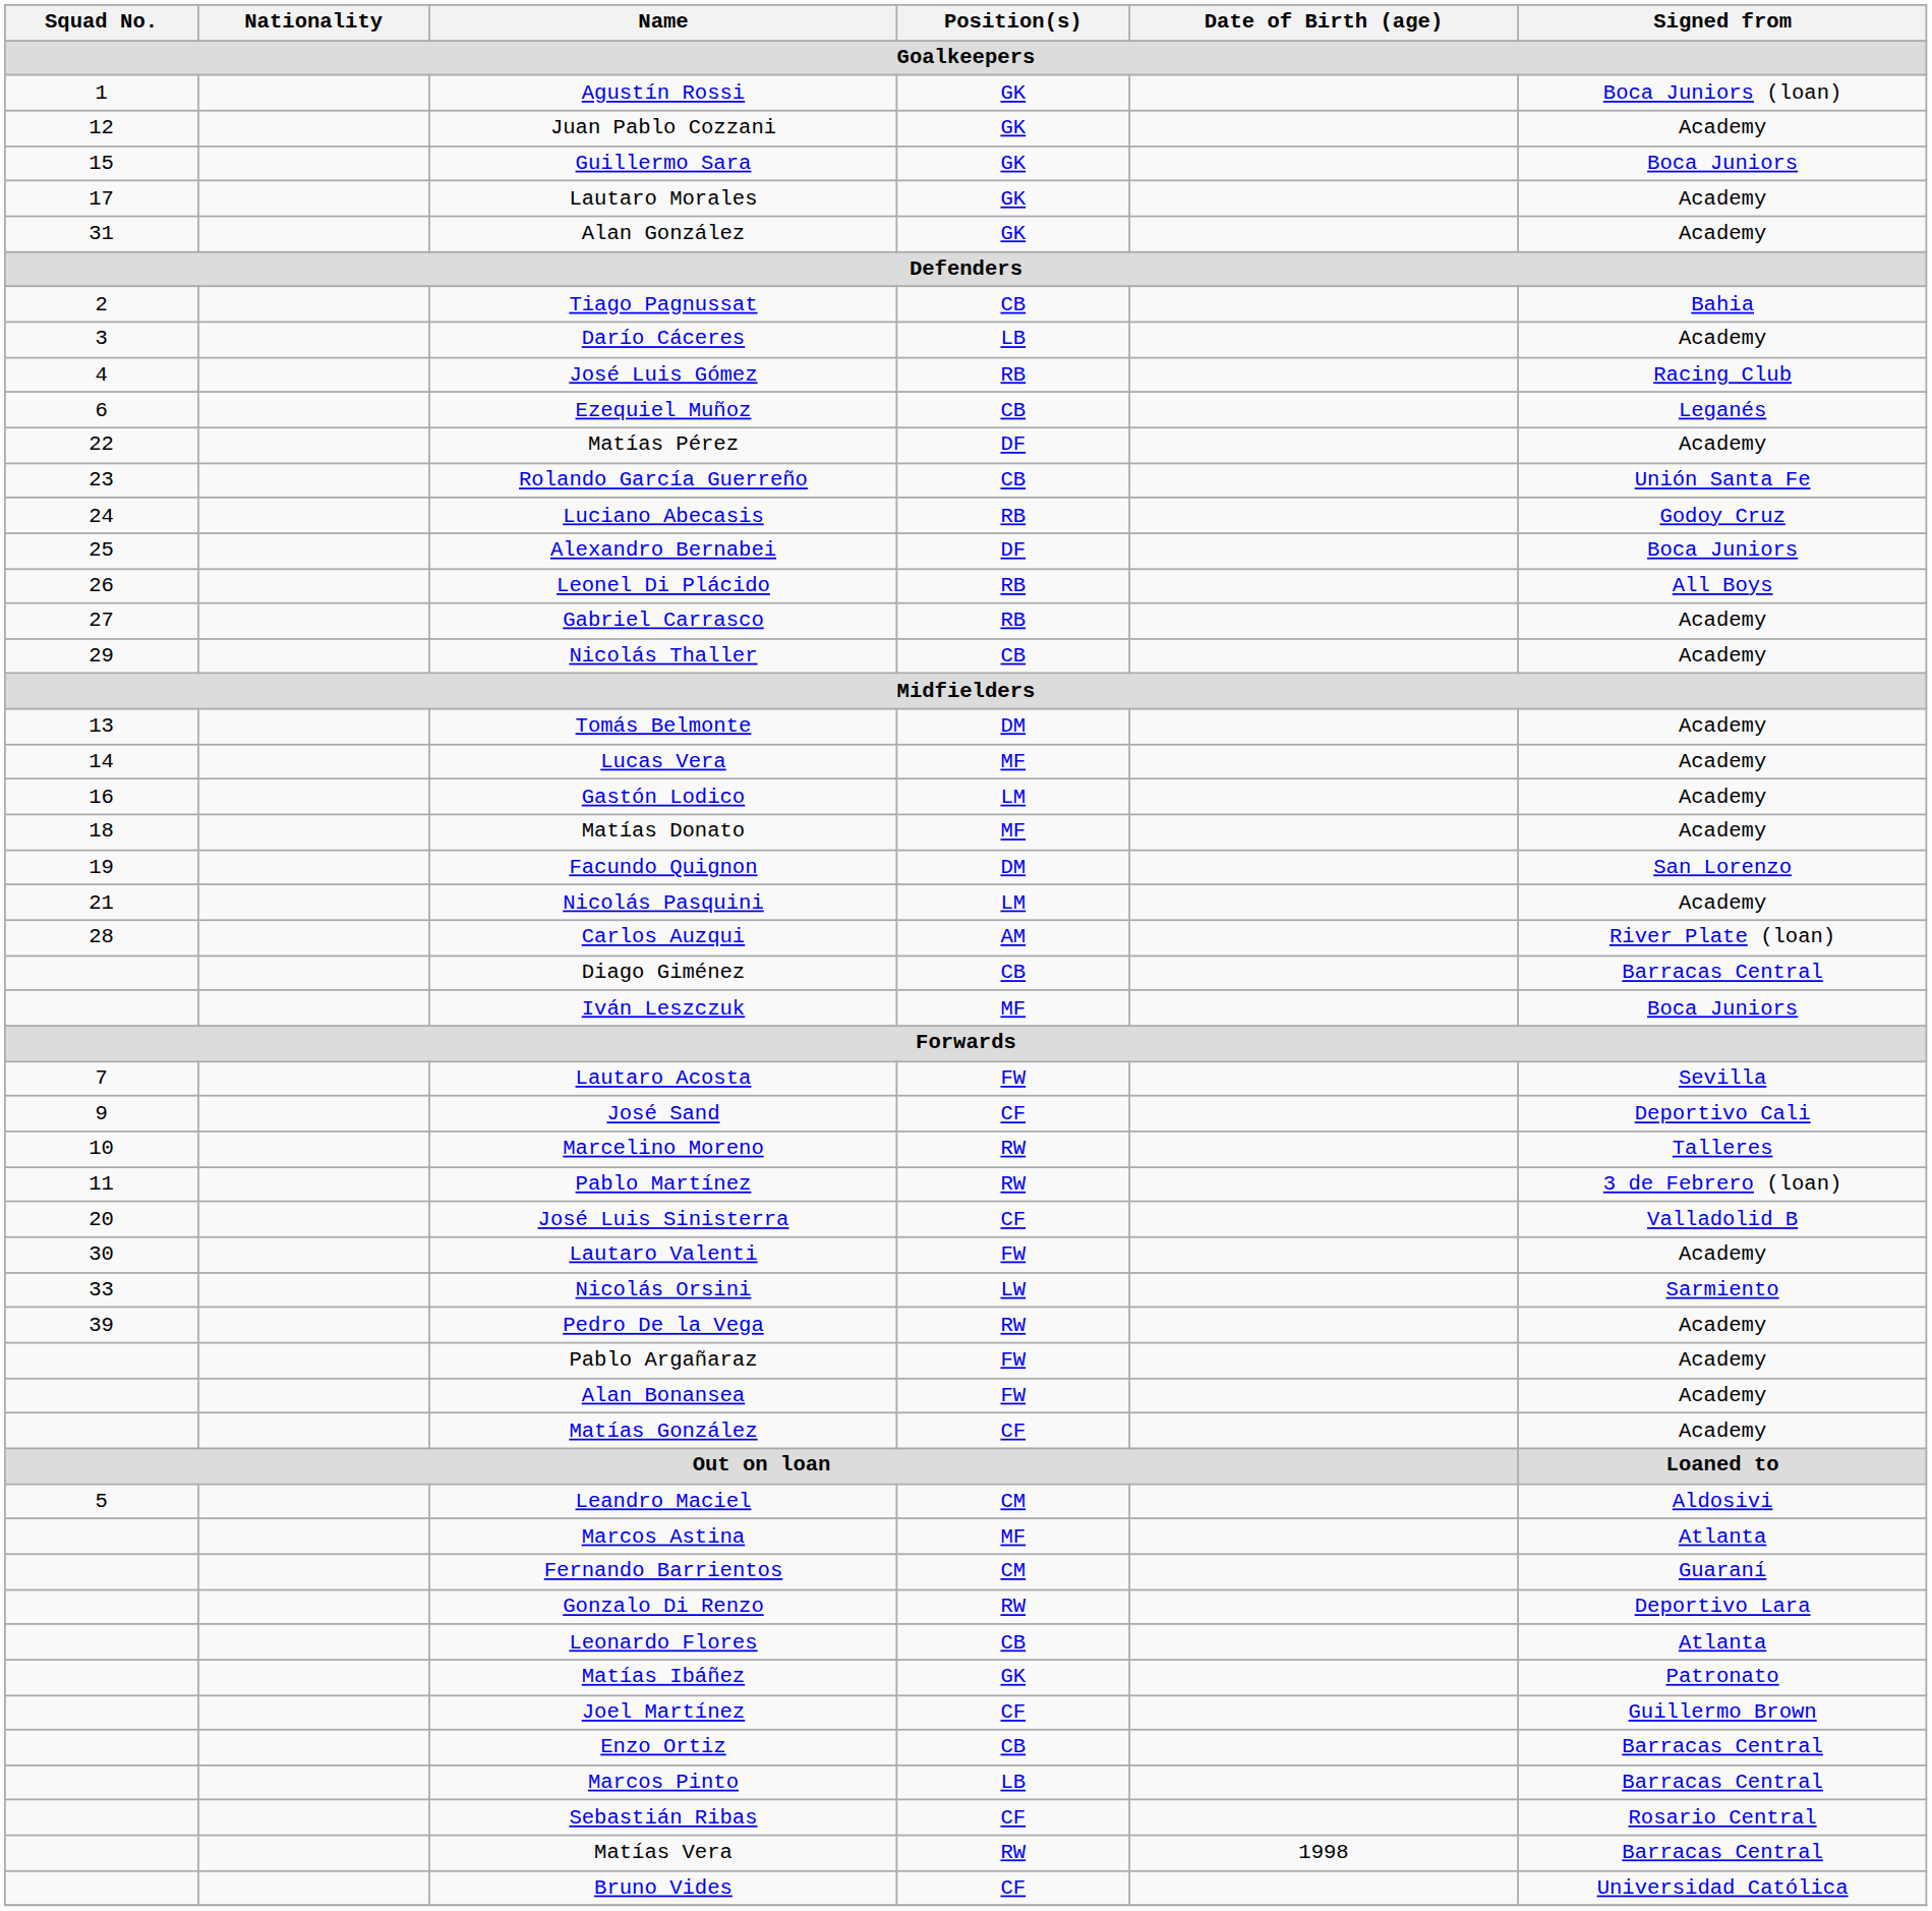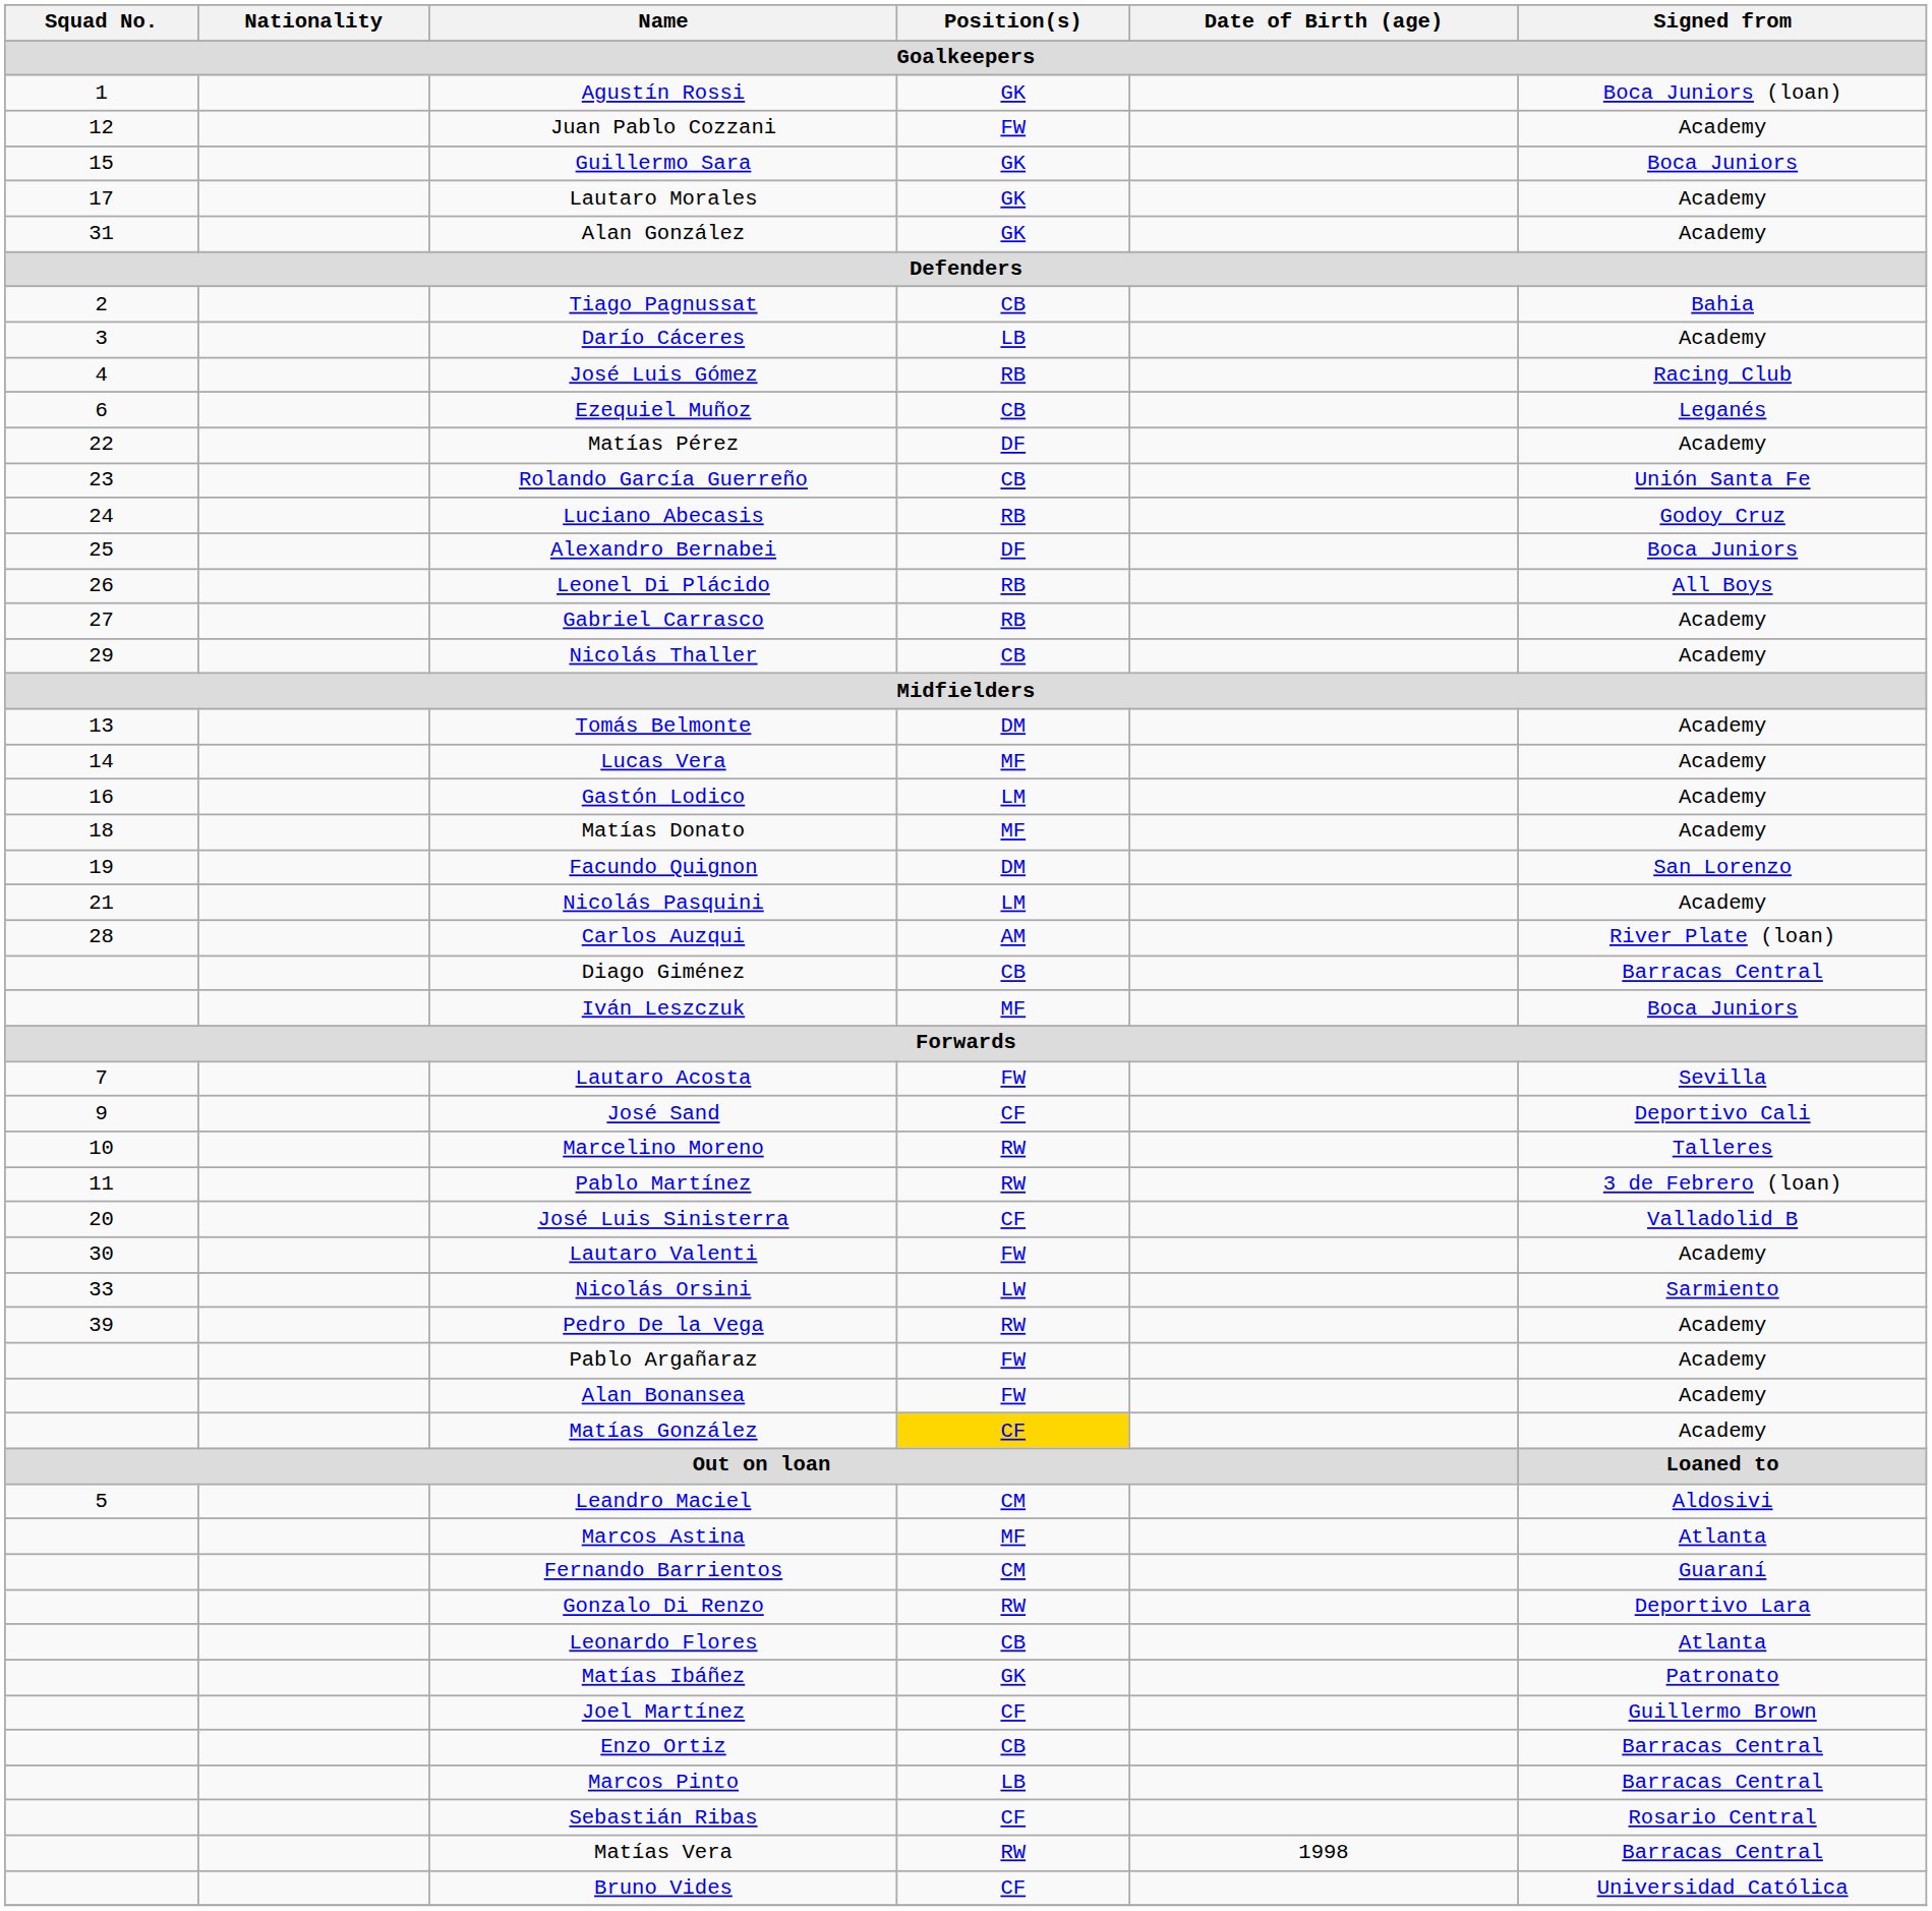 <table class="wikitable sortable" style="text-align:center; font-size:90%; width:85%;">
 <tr>
 <th style="background:#; color:; text-align:center;">Squad No.</th>
 <th style="background:#; color:; text-align:center;">Nationality</th>
 <th style="background:#; color:; text-align:center;">Name</th>
 <th style="background:#; color:; text-align:center;">Position(s)</th>
 <th style="background:#; color:; text-align:center;">Date of Birth (age)</th>
 <th style="background:#; color:; text-align:center;">Signed from</th>
 </tr>
 <tr>
 <th colspan="6" style="background:#dcdcdc; text-align:center;">Goalkeepers</th>
 </tr>
 <tr>
 <td>1</td>
 <td></td>
 <td><a href='#'>Agustín Rossi</a></td>
 <td><a href='#'>GK</a></td>
 <td></td>
 <td> <a href='#'>Boca Juniors</a> (loan)</td>
 </tr>
 <tr>
 <td>12</td>
 <td></td>
 <td>Juan Pablo Cozzani</td>
-<td><a href='#'>GK</a></td>
+<td><a href='#'>FW</a></td>
 <td></td>
 <td>Academy</td>
 </tr>
 <tr>
 <td>15</td>
 <td></td>
 <td><a href='#'>Guillermo Sara</a></td>
 <td><a href='#'>GK</a></td>
 <td></td>
 <td> <a href='#'>Boca Juniors</a></td>
 </tr>
 <tr>
 <td>17</td>
 <td></td>
 <td>Lautaro Morales</td>
 <td><a href='#'>GK</a></td>
 <td></td>
 <td>Academy</td>
 </tr>
 <tr>
 <td>31</td>
 <td></td>
 <td>Alan González</td>
 <td><a href='#'>GK</a></td>
 <td></td>
 <td>Academy</td>
 </tr>
 <tr>
 <th colspan="7" style="background:#dcdcdc; text-align:center;">Defenders</th>
 </tr>
 <tr>
 <td>2</td>
 <td></td>
 <td><a href='#'>Tiago Pagnussat</a></td>
 <td><a href='#'>CB</a></td>
 <td></td>
 <td> <a href='#'>Bahia</a></td>
 </tr>
 <tr>
 <td>3</td>
 <td></td>
 <td><a href='#'>Darío Cáceres</a></td>
 <td><a href='#'>LB</a></td>
 <td></td>
 <td>Academy</td>
 </tr>
 <tr>
 <td>4</td>
 <td></td>
 <td><a href='#'>José Luis Gómez</a></td>
 <td><a href='#'>RB</a></td>
 <td></td>
 <td> <a href='#'>Racing Club</a></td>
 </tr>
 <tr>
 <td>6</td>
 <td></td>
 <td><a href='#'>Ezequiel Muñoz</a></td>
 <td><a href='#'>CB</a></td>
 <td></td>
 <td> <a href='#'>Leganés</a></td>
 </tr>
 <tr>
 <td>22</td>
 <td></td>
 <td>Matías Pérez</td>
 <td><a href='#'>DF</a></td>
 <td></td>
 <td>Academy</td>
 </tr>
 <tr>
 <td>23</td>
 <td></td>
 <td><a href='#'>Rolando García Guerreño</a></td>
 <td><a href='#'>CB</a></td>
 <td></td>
 <td> <a href='#'>Unión Santa Fe</a></td>
 </tr>
 <tr>
 <td>24</td>
 <td></td>
 <td><a href='#'>Luciano Abecasis</a></td>
 <td><a href='#'>RB</a></td>
 <td></td>
 <td> <a href='#'>Godoy Cruz</a></td>
 </tr>
 <tr>
 <td>25</td>
 <td></td>
 <td><a href='#'>Alexandro Bernabei</a></td>
 <td><a href='#'>DF</a></td>
 <td></td>
 <td> <a href='#'>Boca Juniors</a></td>
 </tr>
 <tr>
 <td>26</td>
 <td></td>
 <td><a href='#'>Leonel Di Plácido</a></td>
 <td><a href='#'>RB</a></td>
 <td></td>
 <td> <a href='#'>All Boys</a></td>
 </tr>
 <tr>
 <td>27</td>
 <td></td>
 <td><a href='#'>Gabriel Carrasco</a></td>
 <td><a href='#'>RB</a></td>
 <td></td>
 <td>Academy</td>
 </tr>
 <tr>
 <td>29</td>
 <td></td>
 <td><a href='#'>Nicolás Thaller</a></td>
 <td><a href='#'>CB</a></td>
 <td></td>
 <td>Academy</td>
 </tr>
 <tr>
 <th colspan="7" style="background:#dcdcdc; text-align:center;">Midfielders</th>
 </tr>
 <tr>
 <td>13</td>
 <td></td>
 <td><a href='#'>Tomás Belmonte</a></td>
 <td><a href='#'>DM</a></td>
 <td></td>
 <td>Academy</td>
 </tr>
 <tr>
 <td>14</td>
 <td></td>
 <td><a href='#'>Lucas Vera</a></td>
 <td><a href='#'>MF</a></td>
 <td></td>
 <td>Academy</td>
 </tr>
 <tr>
 <td>16</td>
 <td></td>
 <td><a href='#'>Gastón Lodico</a></td>
 <td><a href='#'>LM</a></td>
 <td></td>
 <td>Academy</td>
 </tr>
 <tr>
 <td>18</td>
 <td></td>
 <td>Matías Donato</td>
 <td><a href='#'>MF</a></td>
 <td></td>
 <td>Academy</td>
 </tr>
 <tr>
 <td>19</td>
 <td></td>
 <td><a href='#'>Facundo Quignon</a></td>
 <td><a href='#'>DM</a></td>
 <td></td>
 <td> <a href='#'>San Lorenzo</a></td>
 </tr>
 <tr>
 <td>21</td>
 <td></td>
 <td><a href='#'>Nicolás Pasquini</a></td>
 <td><a href='#'>LM</a></td>
 <td></td>
 <td>Academy</td>
 </tr>
 <tr>
 <td>28</td>
 <td></td>
 <td><a href='#'>Carlos Auzqui</a></td>
 <td><a href='#'>AM</a></td>
 <td></td>
 <td> <a href='#'>River Plate</a> (loan)</td>
 </tr>
 <tr>
 <td></td>
 <td></td>
 <td>Diago Giménez</td>
 <td><a href='#'>CB</a></td>
 <td></td>
 <td> <a href='#'>Barracas Central</a></td>
 </tr>
 <tr>
 <td></td>
 <td></td>
 <td><a href='#'>Iván Leszczuk</a></td>
 <td><a href='#'>MF</a></td>
 <td></td>
 <td> <a href='#'>Boca Juniors</a></td>
 </tr>
 <tr>
 <th colspan="7" style="background:#dcdcdc; text-align:center;">Forwards</th>
 </tr>
 <tr>
 <td>7</td>
 <td></td>
 <td><a href='#'>Lautaro Acosta</a></td>
 <td><a href='#'>FW</a></td>
 <td></td>
 <td> <a href='#'>Sevilla</a></td>
 </tr>
 <tr>
 <td>9</td>
 <td></td>
 <td><a href='#'>José Sand</a></td>
 <td><a href='#'>CF</a></td>
 <td></td>
 <td> <a href='#'>Deportivo Cali</a></td>
 </tr>
 <tr>
 <td>10</td>
 <td></td>
 <td><a href='#'>Marcelino Moreno</a></td>
 <td><a href='#'>RW</a></td>
 <td></td>
 <td> <a href='#'>Talleres</a></td>
 </tr>
 <tr>
 <td>11</td>
 <td></td>
 <td><a href='#'>Pablo Martínez</a></td>
 <td><a href='#'>RW</a></td>
 <td></td>
 <td> <a href='#'>3 de Febrero</a> (loan)</td>
 </tr>
 <tr>
 <td>20</td>
 <td></td>
 <td><a href='#'>José Luis Sinisterra</a></td>
 <td><a href='#'>CF</a></td>
 <td></td>
 <td> <a href='#'>Valladolid B</a></td>
 </tr>
 <tr>
 <td>30</td>
 <td></td>
 <td><a href='#'>Lautaro Valenti</a></td>
 <td><a href='#'>FW</a></td>
 <td></td>
 <td>Academy</td>
 </tr>
 <tr>
 <td>33</td>
 <td></td>
 <td><a href='#'>Nicolás Orsini</a></td>
 <td><a href='#'>LW</a></td>
 <td></td>
 <td> <a href='#'>Sarmiento</a></td>
 </tr>
 <tr>
 <td>39</td>
 <td></td>
 <td><a href='#'>Pedro De la Vega</a></td>
 <td><a href='#'>RW</a></td>
 <td></td>
 <td>Academy</td>
 </tr>
 <tr>
 <td></td>
 <td></td>
 <td>Pablo Argañaraz</td>
 <td><a href='#'>FW</a></td>
 <td></td>
 <td>Academy</td>
 </tr>
 <tr>
 <td></td>
 <td></td>
 <td><a href='#'>Alan Bonansea</a></td>
 <td><a href='#'>FW</a></td>
 <td></td>
 <td>Academy</td>
 </tr>
 <tr>
 <td></td>
 <td></td>
 <td><a href='#'>Matías González</a></td>
-<td><a href='#'>CF</a></td>
+<td style="background: gold;"><a href='#'>CF</a></td>
 <td></td>
 <td>Academy</td>
 </tr>
 <tr>
 <th colspan="5" style="background:#dcdcdc; text-align:center;">Out on loan</th>
 <th colspan="1" style="background:#dcdcdc; text-align:center;">Loaned to</th>
 </tr>
 <tr>
 <td>5</td>
 <td></td>
 <td><a href='#'>Leandro Maciel</a></td>
 <td><a href='#'>CM</a></td>
 <td></td>
 <td> <a href='#'>Aldosivi</a></td>
 </tr>
 <tr>
 <td></td>
 <td></td>
 <td><a href='#'>Marcos Astina</a></td>
 <td><a href='#'>MF</a></td>
 <td></td>
 <td> <a href='#'>Atlanta</a></td>
 </tr>
 <tr>
 <td></td>
 <td></td>
 <td><a href='#'>Fernando Barrientos</a></td>
 <td><a href='#'>CM</a></td>
 <td></td>
 <td> <a href='#'>Guaraní</a></td>
 </tr>
 <tr>
 <td></td>
 <td></td>
 <td><a href='#'>Gonzalo Di Renzo</a></td>
 <td><a href='#'>RW</a></td>
 <td></td>
 <td> <a href='#'>Deportivo Lara</a></td>
 </tr>
 <tr>
 <td></td>
 <td></td>
 <td><a href='#'>Leonardo Flores</a></td>
 <td><a href='#'>CB</a></td>
 <td></td>
 <td> <a href='#'>Atlanta</a></td>
 </tr>
 <tr>
 <td></td>
 <td></td>
 <td><a href='#'>Matías Ibáñez</a></td>
 <td><a href='#'>GK</a></td>
 <td></td>
 <td> <a href='#'>Patronato</a></td>
 </tr>
 <tr>
 <td></td>
 <td></td>
 <td><a href='#'>Joel Martínez</a></td>
 <td><a href='#'>CF</a></td>
 <td></td>
 <td> <a href='#'>Guillermo Brown</a></td>
 </tr>
 <tr>
 <td></td>
 <td></td>
 <td><a href='#'>Enzo Ortiz</a></td>
 <td><a href='#'>CB</a></td>
 <td></td>
 <td> <a href='#'>Barracas Central</a></td>
 </tr>
 <tr>
 <td></td>
 <td></td>
 <td><a href='#'>Marcos Pinto</a></td>
 <td><a href='#'>LB</a></td>
 <td></td>
 <td> <a href='#'>Barracas Central</a></td>
 </tr>
 <tr>
 <td></td>
 <td></td>
 <td><a href='#'>Sebastián Ribas</a></td>
 <td><a href='#'>CF</a></td>
 <td></td>
 <td> <a href='#'>Rosario Central</a></td>
 </tr>
 <tr>
 <td></td>
 <td></td>
 <td>Matías Vera</td>
 <td><a href='#'>RW</a></td>
 <td>1998</td>
 <td> <a href='#'>Barracas Central</a></td>
 </tr>
 <tr>
 <td></td>
 <td></td>
 <td><a href='#'>Bruno Vides</a></td>
 <td><a href='#'>CF</a></td>
 <td></td>
 <td> <a href='#'>Universidad Católica</a></td>
 </tr>
 <tr>
 </tr>
 </table>
